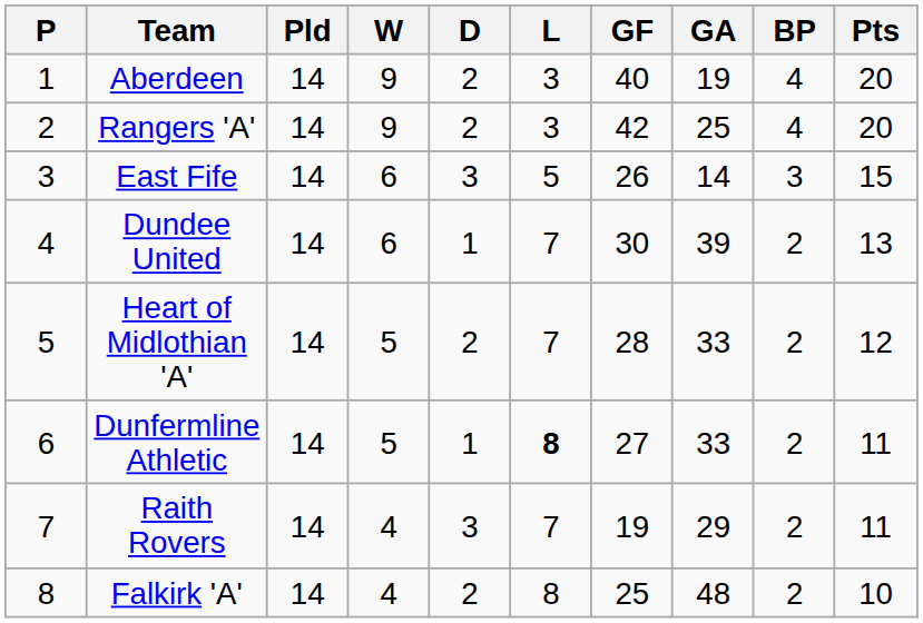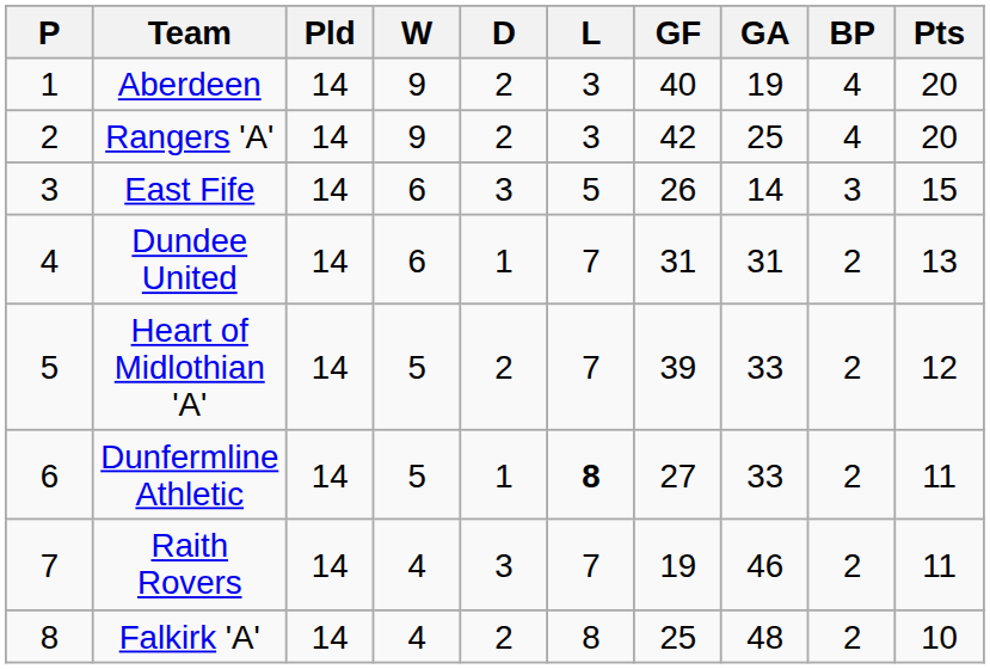 <table class="wikitable" style="text-align:center; font-size:95%">
 <tr>
 <th width=33>P</th>
 <th width=33>Team</th>
 <th width=33>Pld</th>
 <th width=33>W</th>
 <th width=33>D</th>
 <th width=33>L</th>
 <th width=33>GF</th>
 <th width=33>GA</th>
 <th width=33>BP</th>
 <th width=33>Pts</th>
 </tr>
 <tr>
 <td>1</td>
 <td><a href='#'>Aberdeen</a></td>
 <td>14</td>
 <td>9</td>
 <td>2</td>
 <td>3</td>
 <td>40</td>
 <td>19</td>
 <td>4</td>
 <td>20</td>
 </tr>
 <tr>
 <td>2</td>
 <td><a href='#'>Rangers</a> 'A'</td>
 <td>14</td>
 <td>9</td>
 <td>2</td>
 <td>3</td>
 <td>42</td>
 <td>25</td>
 <td>4</td>
 <td>20</td>
 </tr>
 <tr>
 <td>3</td>
 <td><a href='#'>East Fife</a></td>
 <td>14</td>
 <td>6</td>
 <td>3</td>
 <td>5</td>
 <td>26</td>
 <td>14</td>
 <td>3</td>
 <td>15</td>
 </tr>
 <tr>
 <td>4</td>
 <td><a href='#'>Dundee United</a></td>
 <td>14</td>
 <td>6</td>
 <td>1</td>
 <td>7</td>
-<td>30</td>
-<td>39</td>
+<td>31</td>
+<td>31</td>
 <td>2</td>
 <td>13</td>
 </tr>
 <tr>
 <td>5</td>
 <td><a href='#'>Heart of Midlothian</a> 'A'</td>
 <td>14</td>
 <td>5</td>
 <td>2</td>
 <td>7</td>
-<td>28</td>
+<td>39</td>
 <td>33</td>
 <td>2</td>
 <td>12</td>
 </tr>
 <tr>
 <td>6</td>
 <td><a href='#'>Dunfermline Athletic</a></td>
 <td>14</td>
 <td>5</td>
 <td>1</td>
 <td><strong>8</strong></td>
 <td>27</td>
 <td>33</td>
 <td>2</td>
 <td>11</td>
 </tr>
 <tr>
 <td>7</td>
 <td><a href='#'>Raith Rovers</a></td>
 <td>14</td>
 <td>4</td>
 <td>3</td>
 <td>7</td>
 <td>19</td>
-<td>29</td>
+<td>46</td>
 <td>2</td>
 <td>11</td>
 </tr>
 <tr>
 <td>8</td>
 <td><a href='#'>Falkirk</a> 'A'</td>
 <td>14</td>
 <td>4</td>
 <td>2</td>
 <td>8</td>
 <td>25</td>
 <td>48</td>
 <td>2</td>
 <td>10</td>
 </tr>
 </table>
